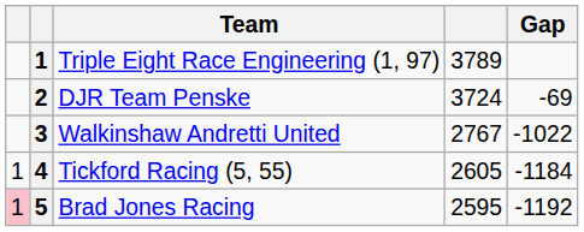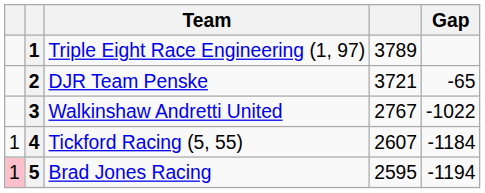 <table class="wikitable" style="font-size: 95%;">
 <tr>
 <th></th>
 <th></th>
 <th>Team</th>
 <th></th>
 <th>Gap</th>
 </tr>
 <tr>
 <td align="left"></td>
 <th>1</th>
 <td><a href='#'>Triple Eight Race Engineering</a> (1, 97)</td>
 <td align="right">3789</td>
 <td align="right"></td>
 </tr>
 <tr>
 <td align="left"></td>
 <th>2</th>
 <td><a href='#'>DJR Team Penske</a></td>
-<td align="right">3724</td>
-<td align="right">-69</td>
+<td align="right">3721</td>
+<td align="right">-65</td>
 </tr>
 <tr>
 <td align="left"></td>
 <th>3</th>
 <td><a href='#'>Walkinshaw Andretti United</a></td>
 <td align="right">2767</td>
 <td align="right">-1022</td>
 </tr>
 <tr>
 <td align="left"> 1</td>
 <th>4</th>
 <td><a href='#'>Tickford Racing</a> (5, 55)</td>
-<td align="right">2605</td>
+<td align="right">2607</td>
 <td align="right">-1184</td>
 </tr>
 <tr>
 <td align="left" style="background: pink;"> 1</td>
 <th>5</th>
 <td><a href='#'>Brad Jones Racing</a></td>
 <td align="right">2595</td>
-<td align="right">-1192</td>
+<td align="right">-1194</td>
 </tr>
 </table>
